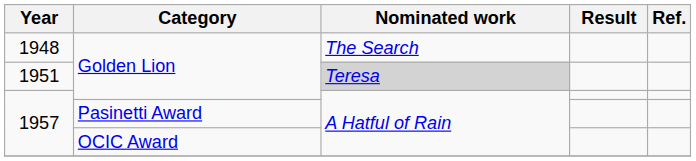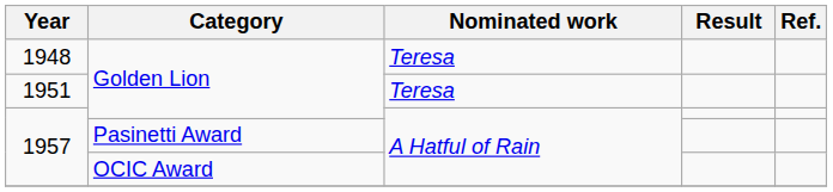 <table class=wikitable>
 <tr>
 <th scope="col" style="width:5em;">Year</th>
 <th scope="col" style="width:26em;">Category</th>
 <th scope="col" style="width:25em;">Nominated work</th>
 <th scope="col" style="width:5em;">Result</th>
 <th>Ref.</th>
 </tr>
 <tr>
 <td style="text-align:center;">1948</td>
 <td rowspan=3><a href='#'>Golden Lion</a></td>
-<td><em><a href='#'>The Search</a></em></td>
+<td><em><a href='#'>Teresa</a></em></td>
 <td></td>
 <td></td>
 </tr>
 <tr>
 <td style="text-align:center;">1951</td>
-<td style="background: lightgrey;"><em><a href='#'>Teresa</a></em></td>
+<td><em><a href='#'>Teresa</a></em></td>
 <td></td>
 <td></td>
 </tr>
 <tr>
 <td style="text-align:center;", rowspan=3>1957</td>
 <td rowspan=3><em><a href='#'>A Hatful of Rain</a></em></td>
 <td></td>
 </tr>
 <tr>
 <td><a href='#'>Pasinetti Award</a></td>
 <td></td>
 <td></td>
 </tr>
 <tr>
 <td><a href='#'>OCIC Award</a></td>
 <td></td>
 <td></td>
 </tr>
 <tr>
 </tr>
 </table>
